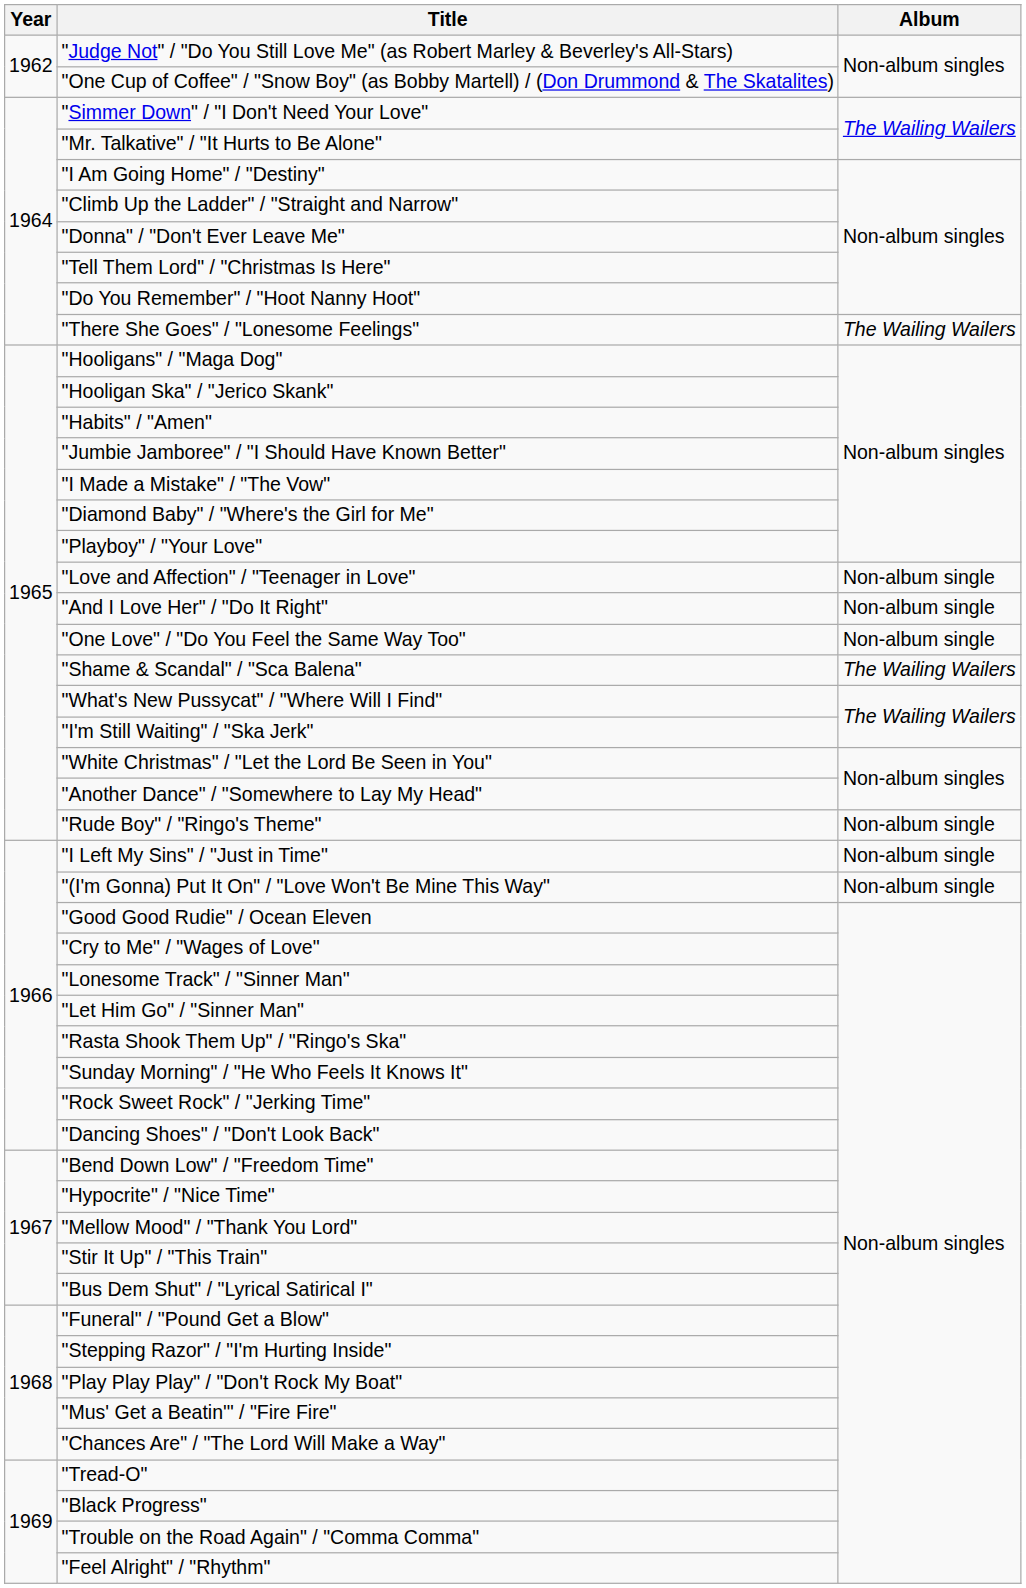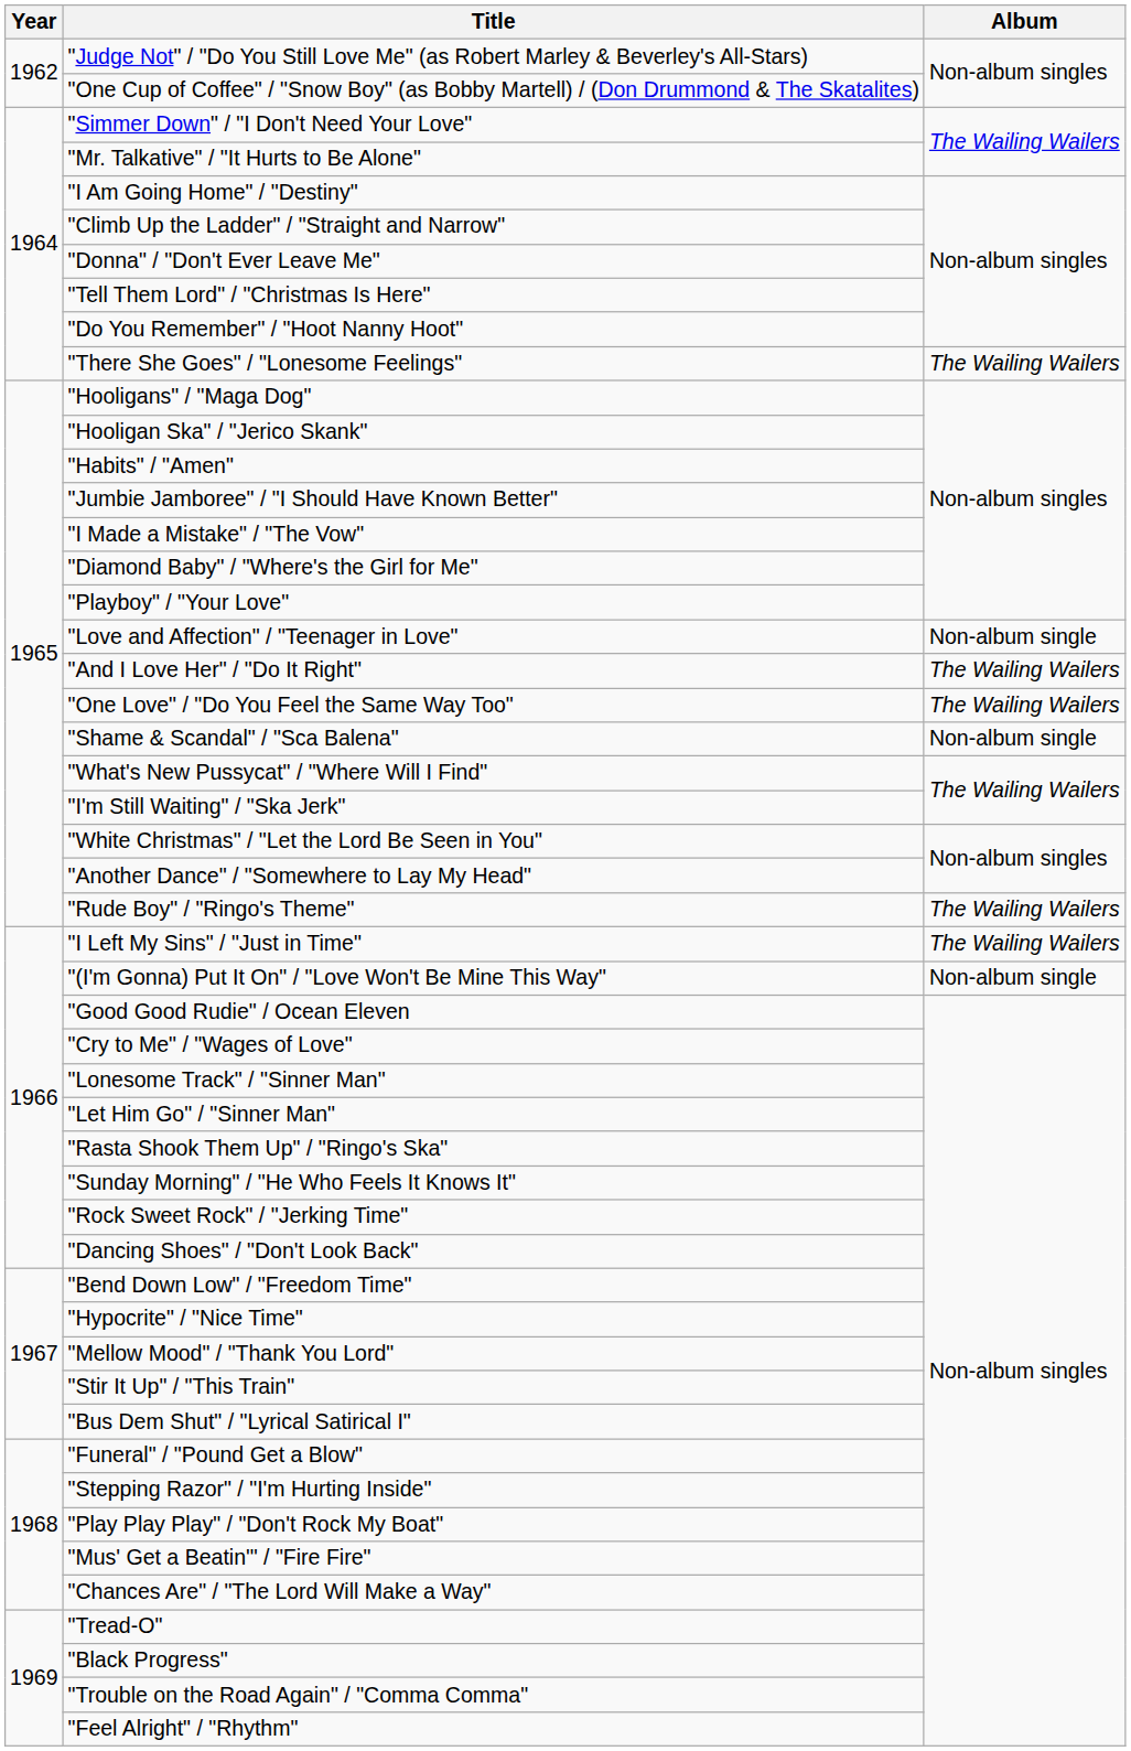 <table class="wikitable">
 <tr>
 <th>Year</th>
 <th>Title</th>
 <th>Album</th>
 </tr>
 <tr>
 <td style="text-align:center;" rowspan="2">1962</td>
 <td>"<a href='#'>Judge Not</a>" / "Do You Still Love Me" (as Robert Marley & Beverley's All-Stars)</td>
 <td rowspan="2">Non-album singles</td>
 </tr>
 <tr>
 <td>"One Cup of Coffee" / "Snow Boy" (as Bobby Martell) / (<a href='#'>Don Drummond</a> & <a href='#'>The Skatalites</a>)</td>
 </tr>
 <tr>
 <td style="text-align:center;" rowspan="8">1964</td>
 <td>"<a href='#'>Simmer Down</a>" / "I Don't Need Your Love"</td>
 <td rowspan="2"><em><a href='#'>The Wailing Wailers</a></em></td>
 </tr>
 <tr>
 <td>"Mr. Talkative" / "It Hurts to Be Alone"</td>
 </tr>
 <tr>
 <td>"I Am Going Home" / "Destiny"</td>
 <td rowspan="5">Non-album singles</td>
 </tr>
 <tr>
 <td>"Climb Up the Ladder" / "Straight and Narrow"</td>
 </tr>
 <tr>
 <td>"Donna" / "Don't Ever Leave Me"</td>
 </tr>
 <tr>
 <td>"Tell Them Lord" / "Christmas Is Here"</td>
 </tr>
 <tr>
 <td>"Do You Remember" / "Hoot Nanny Hoot"</td>
 </tr>
 <tr>
 <td>"There She Goes" / "Lonesome Feelings"</td>
 <td><em>The Wailing Wailers</em></td>
 </tr>
 <tr>
 <td style="text-align:center;" rowspan="16">1965</td>
 <td>"Hooligans" / "Maga Dog"</td>
 <td rowspan="7">Non-album singles</td>
 </tr>
 <tr>
 <td>"Hooligan Ska" / "Jerico Skank"</td>
 </tr>
 <tr>
 <td>"Habits" / "Amen"</td>
 </tr>
 <tr>
 <td>"Jumbie Jamboree" / "I Should Have Known Better"</td>
 </tr>
 <tr>
 <td>"I Made a Mistake" / "The Vow"</td>
 </tr>
 <tr>
 <td>"Diamond Baby" / "Where's the Girl for Me"</td>
 </tr>
 <tr>
 <td>"Playboy" / "Your Love"</td>
 </tr>
 <tr>
 <td>"Love and Affection" / "Teenager in Love"</td>
 <td>Non-album single</td>
 </tr>
 <tr>
 <td>"And I Love Her" / "Do It Right"</td>
-<td>Non-album single</td>
+<td><em>The Wailing Wailers</em></td>
 </tr>
 <tr>
 <td>"One Love" / "Do You Feel the Same Way Too"</td>
-<td>Non-album single</td>
+<td><em>The Wailing Wailers</em></td>
 </tr>
 <tr>
 <td>"Shame & Scandal" / "Sca Balena"</td>
-<td><em>The Wailing Wailers</em></td>
+<td>Non-album single</td>
 </tr>
 <tr>
 <td>"What's New Pussycat" / "Where Will I Find"</td>
 <td rowspan="2"><em>The Wailing Wailers</em></td>
 </tr>
 <tr>
 <td>"I'm Still Waiting" / "Ska Jerk"</td>
 </tr>
 <tr>
 <td>"White Christmas" / "Let the Lord Be Seen in You"</td>
 <td rowspan="2">Non-album singles</td>
 </tr>
 <tr>
 <td>"Another Dance" / "Somewhere to Lay My Head"</td>
 </tr>
 <tr>
 <td>"Rude Boy" / "Ringo's Theme"</td>
-<td>Non-album single</td>
+<td><em>The Wailing Wailers</em></td>
 </tr>
 <tr>
 <td style="text-align:center;" rowspan="10">1966</td>
 <td>"I Left My Sins" / "Just in Time"</td>
-<td>Non-album single</td>
+<td><em>The Wailing Wailers</em></td>
 </tr>
 <tr>
 <td>"(I'm Gonna) Put It On" / "Love Won't Be Mine This Way"</td>
 <td>Non-album single</td>
 </tr>
 <tr>
 <td>"Good Good Rudie" / Ocean Eleven</td>
 <td rowspan="24">Non-album singles</td>
 </tr>
 <tr>
 <td>"Cry to Me" / "Wages of Love"</td>
 </tr>
 <tr>
 <td>"Lonesome Track" / "Sinner Man"</td>
 </tr>
 <tr>
 <td>"Let Him Go" / "Sinner Man"</td>
 </tr>
 <tr>
 <td>"Rasta Shook Them Up" / "Ringo's Ska"</td>
 </tr>
 <tr>
 <td>"Sunday Morning" / "He Who Feels It Knows It"</td>
 </tr>
 <tr>
 <td>"Rock Sweet Rock" / "Jerking Time"</td>
 </tr>
 <tr>
 <td>"Dancing Shoes" / "Don't Look Back"</td>
 </tr>
 <tr>
 <td style="text-align:center;" rowspan="5">1967</td>
 <td>"Bend Down Low" / "Freedom Time"</td>
 </tr>
 <tr>
 <td>"Hypocrite" / "Nice Time"</td>
 </tr>
 <tr>
 <td>"Mellow Mood" / "Thank You Lord"</td>
 </tr>
 <tr>
 <td>"Stir It Up" / "This Train"</td>
 </tr>
 <tr>
 <td>"Bus Dem Shut" / "Lyrical Satirical I"</td>
 </tr>
 <tr>
 <td style="text-align:center;" rowspan="5">1968</td>
 <td>"Funeral" / "Pound Get a Blow"</td>
 </tr>
 <tr>
 <td>"Stepping Razor" / "I'm Hurting Inside"</td>
 </tr>
 <tr>
 <td>"Play Play Play" / "Don't Rock My Boat"</td>
 </tr>
 <tr>
 <td>"Mus' Get a Beatin'" / "Fire Fire"</td>
 </tr>
 <tr>
 <td>"Chances Are" / "The Lord Will Make a Way"</td>
 </tr>
 <tr>
 <td style="text-align:center;" rowspan="6">1969</td>
 <td>"Tread-O"</td>
 </tr>
 <tr>
 <td>"Black Progress"</td>
 </tr>
 <tr>
 <td>"Trouble on the Road Again" / "Comma Comma"</td>
 </tr>
 <tr>
 <td>"Feel Alright" / "Rhythm"</td>
 </tr>
 </table>
